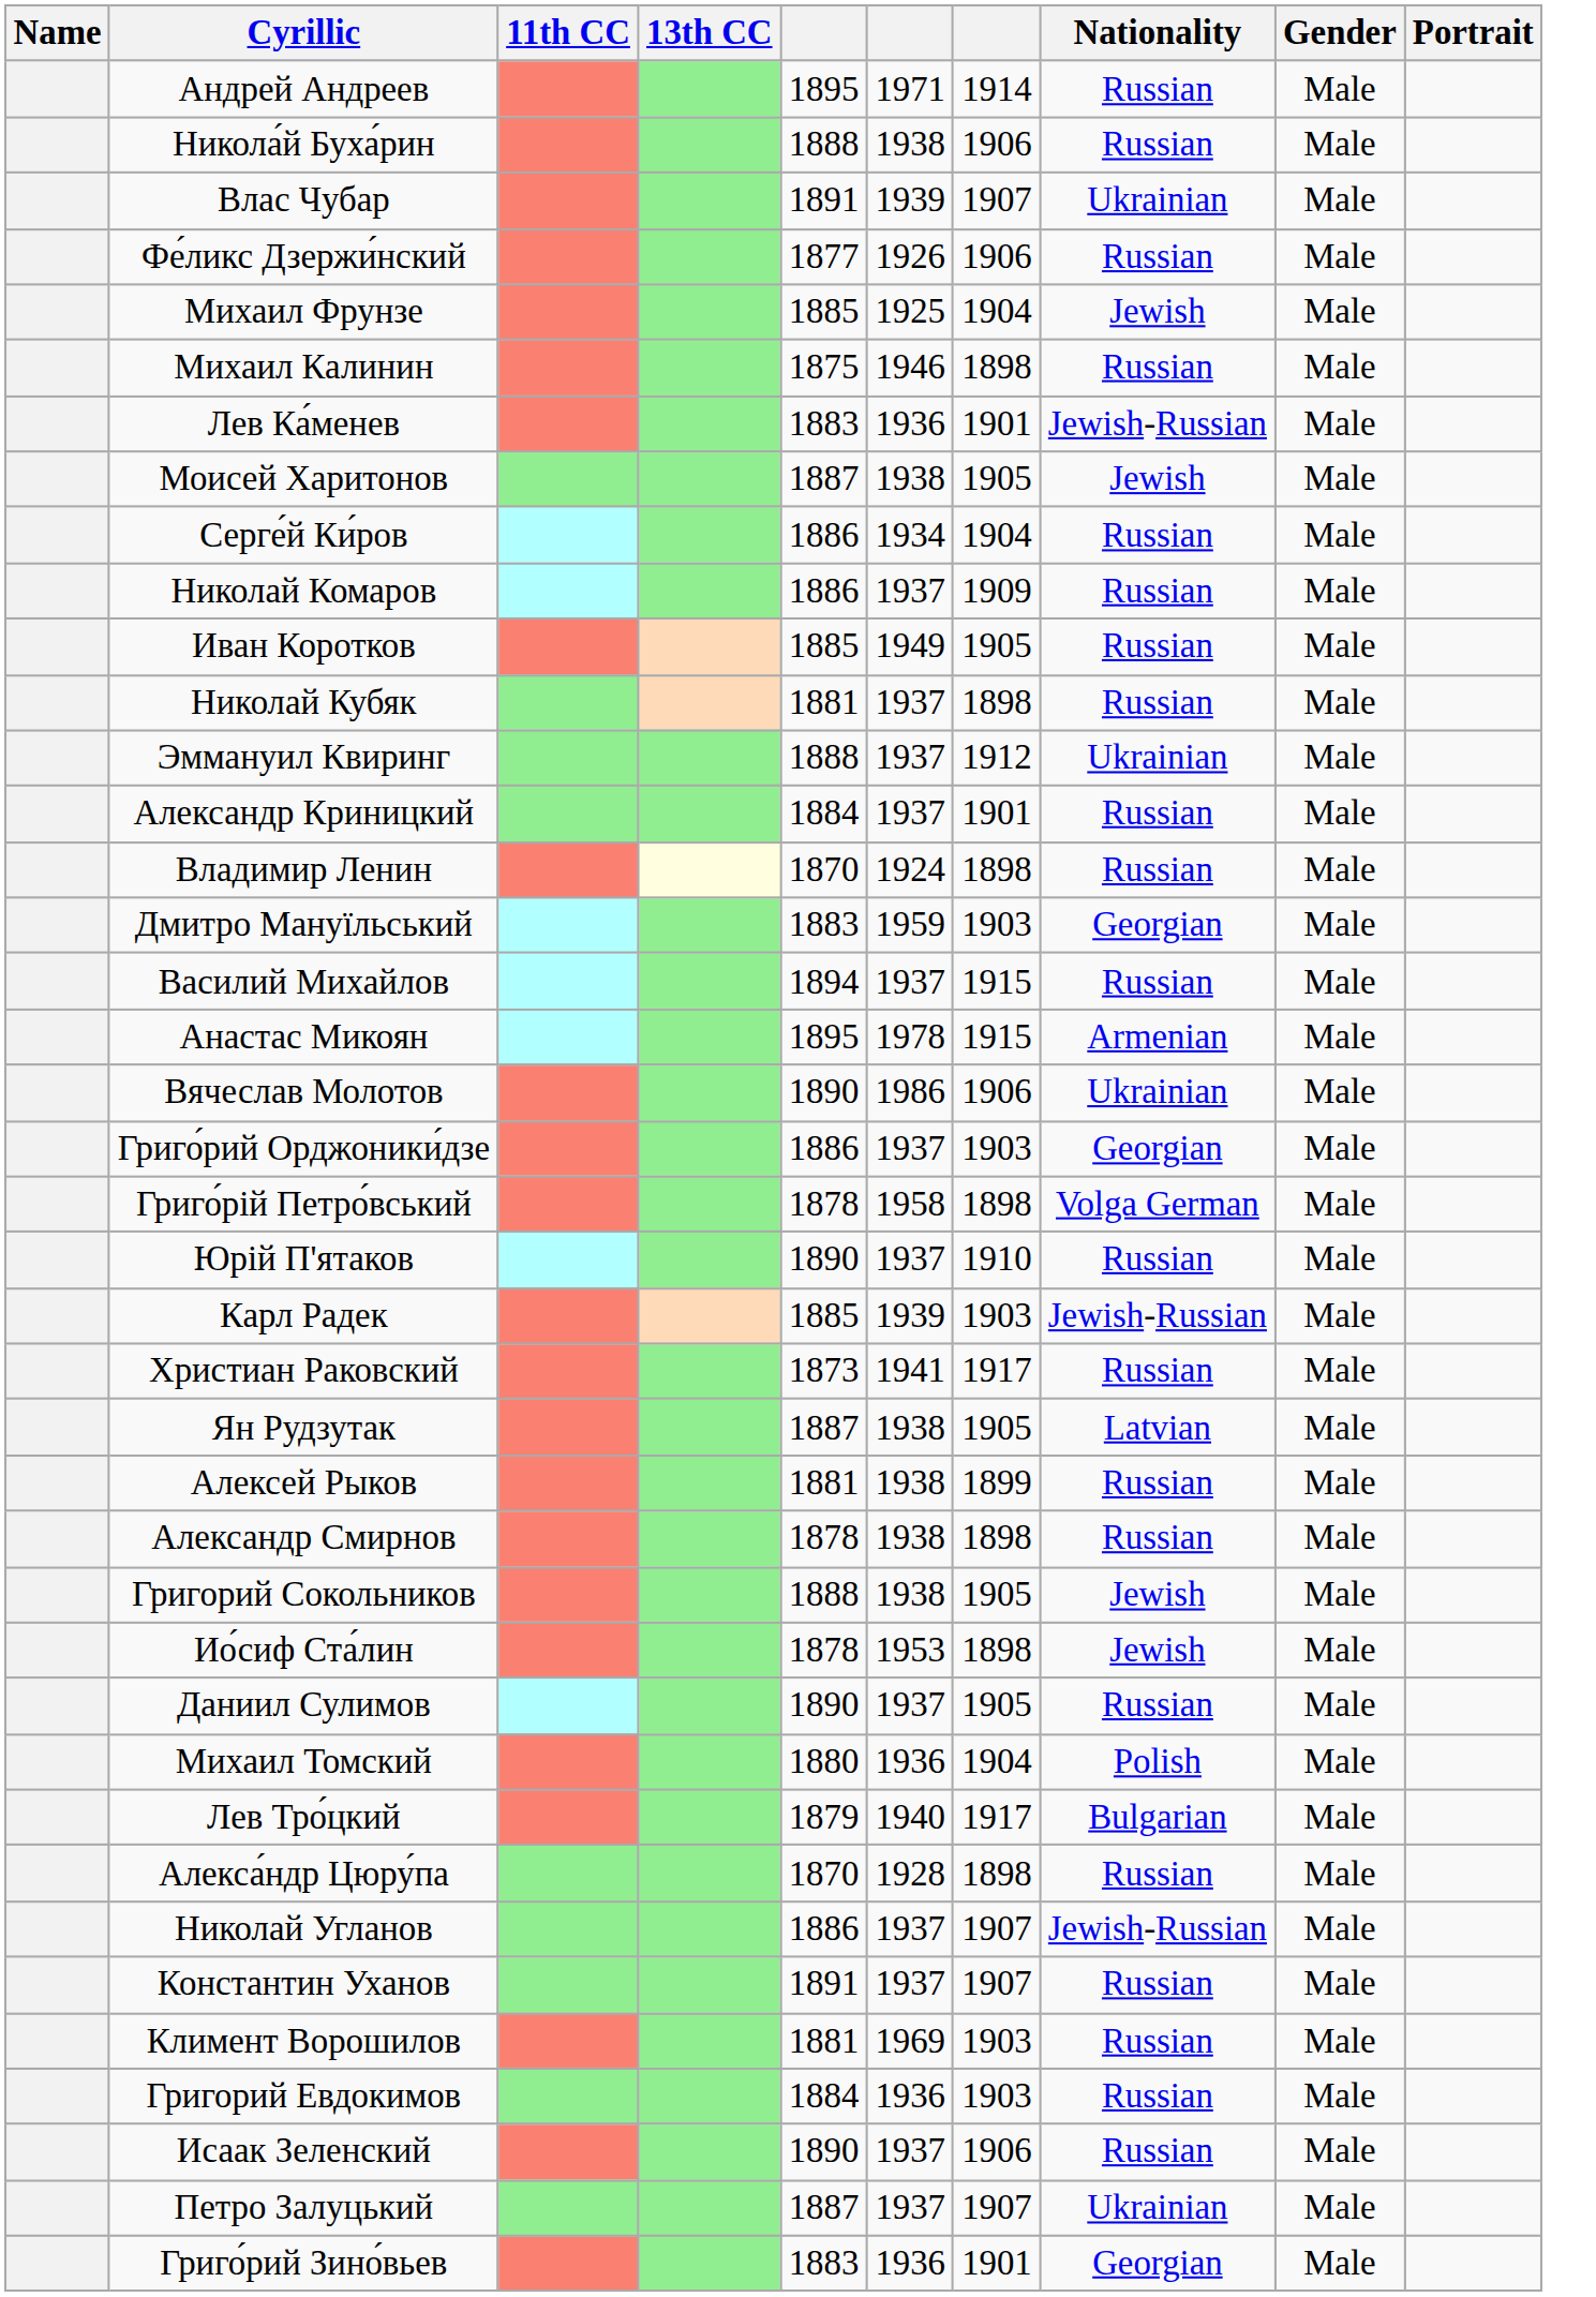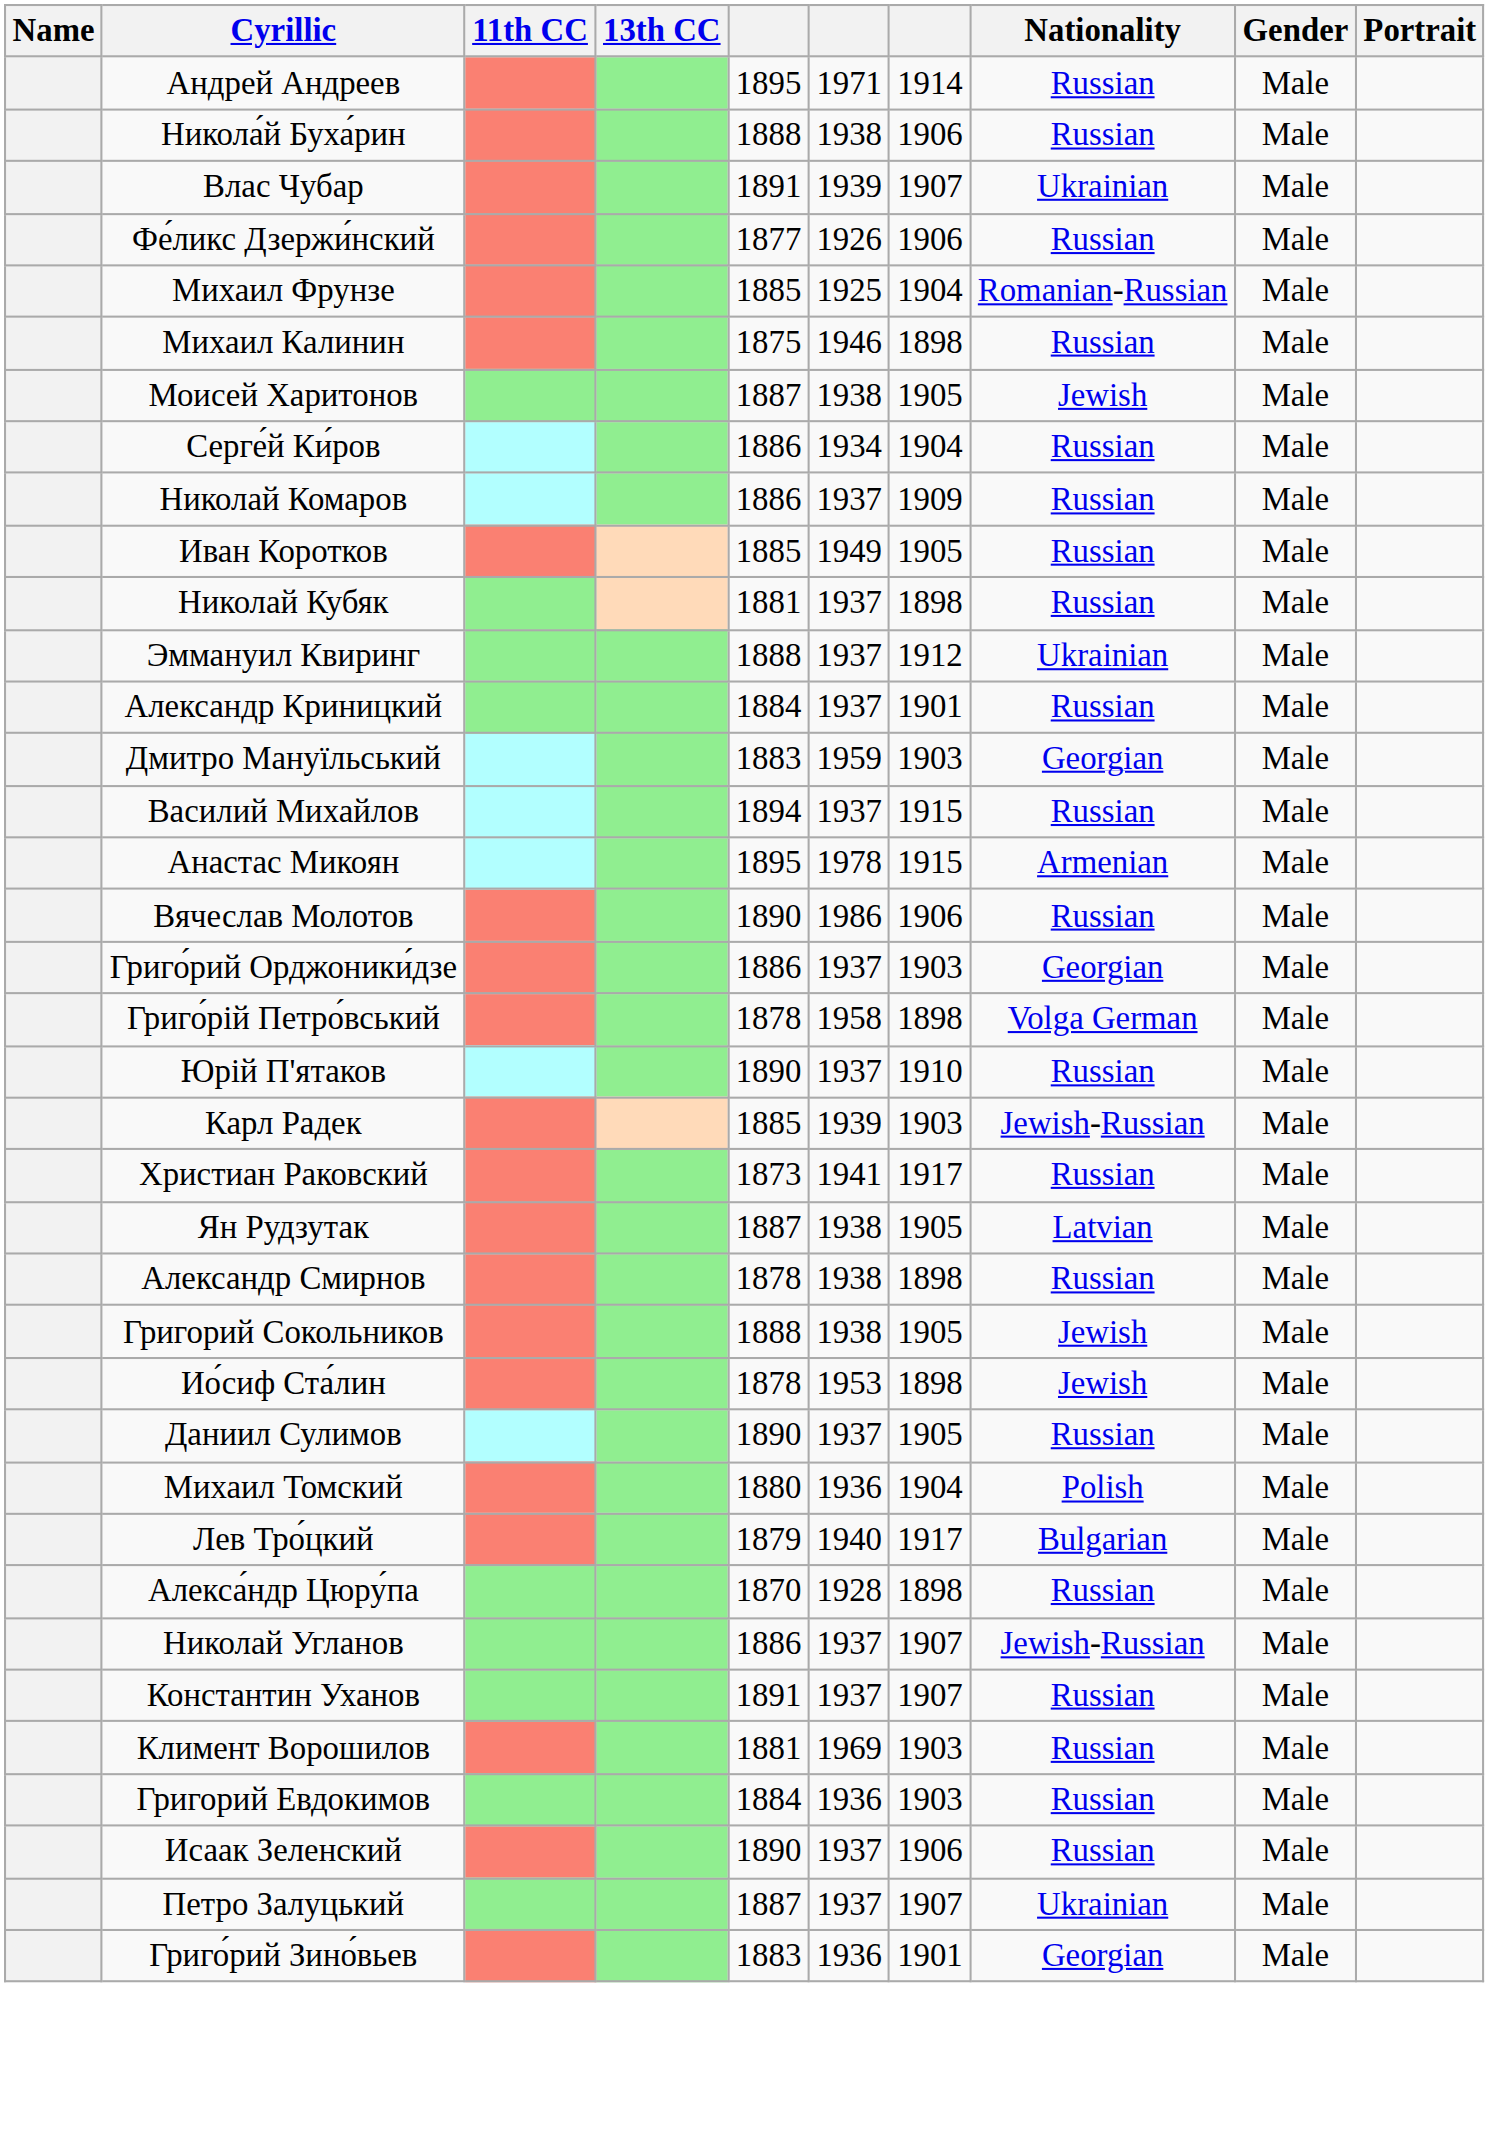 <table class="wikitable sortable" style=text-align:center>
 <tr>
 <th scope="col">Name</th>
 <th scope="col" class="unsortable"><a href='#'>Cyrillic</a></th>
 <th scope="col"><a href='#'>11th CC</a></th>
 <th scope="col"><a href='#'>13th CC</a></th>
 <th scope="col"></th>
 <th scope="col"></th>
 <th scope="col"></th>
 <th scope="col">Nationality</th>
 <th scope="col">Gender</th>
 <th scope="col" class="unsortable">Portrait</th>
 </tr>
 <tr>
 <th align="center" scope="row" style="font-weight:normal;"></th>
 <td>Андрей Андреев</td>
 <td bgcolor = Salmon></td>
 <td bgcolor = LightGreen></td>
 <td>1895</td>
 <td>1971</td>
 <td>1914</td>
 <td><a href='#'>Russian</a></td>
 <td>Male</td>
 <td></td>
 </tr>
 <tr>
 <th align="center" scope="row" style="font-weight:normal;"></th>
 <td>Никола́й Буха́рин</td>
 <td bgcolor = Salmon></td>
 <td bgcolor = LightGreen></td>
 <td>1888</td>
 <td>1938</td>
 <td>1906</td>
 <td><a href='#'>Russian</a></td>
 <td>Male</td>
 <td></td>
 </tr>
 <tr>
 <th align="center" scope="row" style="font-weight:normal;"></th>
 <td>Влас Чубар</td>
 <td bgcolor = Salmon></td>
 <td bgcolor = LightGreen></td>
 <td>1891</td>
 <td>1939</td>
 <td>1907</td>
 <td><a href='#'>Ukrainian</a></td>
 <td>Male</td>
 <td></td>
 </tr>
 <tr>
 <th align="center" scope="row" style="font-weight:normal;"></th>
 <td>Фе́ликс Дзержи́нский</td>
 <td bgcolor = Salmon></td>
 <td bgcolor = LightGreen></td>
 <td>1877</td>
 <td>1926</td>
 <td>1906</td>
 <td><a href='#'>Russian</a></td>
 <td>Male</td>
 <td></td>
 </tr>
 <tr>
 <th align="center" scope="row" style="font-weight:normal;"></th>
 <td>Михаил Фрунзе</td>
 <td bgcolor="Salmon"></td>
 <td bgcolor="LightGreen"></td>
 <td>1885</td>
 <td>1925</td>
 <td>1904</td>
-<td><a href='#'>Jewish</a></td>
+<td><a href='#'>Romanian</a>-<a href='#'>Russian</a><br></td>
 <td>Male</td>
 <td></td>
 </tr>
 <tr>
 <th align="center" scope="row" style="font-weight:normal;"></th>
 <td>Михаил Калинин</td>
 <td bgcolor="Salmon"></td>
 <td bgcolor="LightGreen"></td>
 <td>1875</td>
 <td>1946</td>
 <td>1898</td>
 <td><a href='#'>Russian</a></td>
-<td>Male</td>
-<td></td>
-</tr>
-<tr>
-<th align="center" scope="row" style="font-weight:normal;"></th>
-<td>Лев Ка́менев</td>
-<td bgcolor="Salmon"></td>
-<td bgcolor="LightGreen"></td>
-<td>1883</td>
-<td>1936</td>
-<td>1901</td>
-<td><a href='#'>Jewish</a>-<a href='#'>Russian</a><br></td>
 <td>Male</td>
 <td></td>
 </tr>
 <tr>
 <th align="center" scope="row" style="font-weight:normal;"></th>
 <td>Моисей Харитонов</td>
 <td bgcolor="LightGreen"></td>
 <td bgcolor="LightGreen"></td>
 <td>1887</td>
 <td>1938</td>
 <td>1905</td>
 <td><a href='#'>Jewish</a></td>
 <td>Male</td>
 <td></td>
 </tr>
 <tr>
 <th align="center" scope="row" style="font-weight:normal;"></th>
 <td>Серге́й Ки́ров</td>
 <td bgcolor="#B2FFFF"></td>
 <td bgcolor="LightGreen"></td>
 <td>1886</td>
 <td>1934</td>
 <td>1904</td>
 <td><a href='#'>Russian</a></td>
 <td>Male</td>
 <td></td>
 </tr>
 <tr>
 <th align="center" scope="row" style="font-weight:normal;"></th>
 <td>Николай Комаров</td>
 <td bgcolor="#B2FFFF"></td>
 <td bgcolor="LightGreen"></td>
 <td>1886</td>
 <td>1937</td>
 <td>1909</td>
 <td><a href='#'>Russian</a></td>
 <td>Male</td>
 <td></td>
 </tr>
 <tr>
 <th align="center" scope="row" style="font-weight:normal;"></th>
 <td>Иван Коротков</td>
 <td bgcolor="Salmon"></td>
 <td bgcolor="PeachPuff"></td>
 <td>1885</td>
 <td>1949</td>
 <td>1905</td>
 <td><a href='#'>Russian</a></td>
 <td>Male</td>
 <td></td>
 </tr>
 <tr>
 <th align="center" scope="row" style="font-weight:normal;"></th>
 <td>Николай Кубяк</td>
 <td bgcolor="LightGreen"></td>
 <td bgcolor="PeachPuff"></td>
 <td>1881</td>
 <td>1937</td>
 <td>1898</td>
 <td><a href='#'>Russian</a></td>
 <td>Male</td>
 <td></td>
 </tr>
 <tr>
 <th align="center" scope="row" style="font-weight:normal;"></th>
 <td>Эммануил Квиринг</td>
 <td bgcolor="LightGreen"></td>
 <td bgcolor="LightGreen"></td>
 <td>1888</td>
 <td>1937</td>
 <td>1912</td>
 <td><a href='#'>Ukrainian</a></td>
 <td>Male</td>
 <td></td>
 </tr>
 <tr>
 <th align="center" scope="row" style="font-weight:normal;"></th>
 <td>Александр Криницкий</td>
 <td bgcolor="LightGreen"></td>
 <td bgcolor="LightGreen"></td>
 <td>1884</td>
 <td>1937</td>
 <td>1901</td>
 <td><a href='#'>Russian</a></td>
 <td>Male</td>
 <td></td>
 </tr>
 <tr>
 <th align="center" scope="row" style="font-weight:normal;"></th>
-<td>Владимир Ленин</td>
-<td bgcolor="Salmon"></td>
-<td bgcolor="LightYellow"></td>
-<td>1870</td>
-<td>1924</td>
-<td>1898</td>
-<td><a href='#'>Russian</a></td>
-<td>Male</td>
-<td></td>
-</tr>
-<tr>
-<th align="center" scope="row" style="font-weight:normal;"></th>
 <td>Дмитро Мануїльський</td>
 <td bgcolor="#B2FFFF"></td>
 <td bgcolor="LightGreen"></td>
 <td>1883</td>
 <td>1959</td>
 <td>1903</td>
 <td><a href='#'>Georgian</a></td>
 <td>Male</td>
 <td></td>
 </tr>
 <tr>
 <th align="center" scope="row" style="font-weight:normal;"></th>
 <td>Василий Михайлов</td>
 <td bgcolor="#B2FFFF"></td>
 <td bgcolor="LightGreen"></td>
 <td>1894</td>
 <td>1937</td>
 <td>1915</td>
 <td><a href='#'>Russian</a></td>
 <td>Male</td>
 <td></td>
 </tr>
 <tr>
 <th align="center" scope="row" style="font-weight:normal;"></th>
 <td>Анастас Микоян</td>
 <td bgcolor="#B2FFFF"></td>
 <td bgcolor="LightGreen"></td>
 <td>1895</td>
 <td>1978</td>
 <td>1915</td>
 <td><a href='#'>Armenian</a></td>
 <td>Male</td>
 <td></td>
 </tr>
 <tr>
 <th align="center" scope="row" style="font-weight:normal;"></th>
 <td>Вячеслав Молотов</td>
 <td bgcolor="Salmon"></td>
 <td bgcolor="LightGreen"></td>
 <td>1890</td>
 <td>1986</td>
 <td>1906</td>
-<td><a href='#'>Ukrainian</a></td>
+<td><a href='#'>Russian</a></td>
 <td>Male</td>
 <td></td>
 </tr>
 <tr>
 <th align="center" scope="row" style="font-weight:normal;"></th>
 <td>Григо́рий Орджоники́дзе</td>
 <td bgcolor="Salmon"></td>
 <td bgcolor="LightGreen"></td>
 <td>1886</td>
 <td>1937</td>
 <td>1903</td>
 <td><a href='#'>Georgian</a></td>
 <td>Male</td>
 <td></td>
 </tr>
 <tr>
 <th align="center" scope="row" style="font-weight:normal;"></th>
 <td>Григо́рій Петро́вський</td>
 <td bgcolor="Salmon"></td>
 <td bgcolor="LightGreen"></td>
 <td>1878</td>
 <td>1958</td>
 <td>1898</td>
 <td><a href='#'>Volga German</a></td>
 <td>Male</td>
 <td></td>
 </tr>
 <tr>
 <th align="center" scope="row" style="font-weight:normal;"></th>
 <td>Юрій П'ятаков</td>
 <td bgcolor="#B2FFFF"></td>
 <td bgcolor="LightGreen"></td>
 <td>1890</td>
 <td>1937</td>
 <td>1910</td>
 <td><a href='#'>Russian</a></td>
 <td>Male</td>
 <td></td>
 </tr>
 <tr>
 <th align="center" scope="row" style="font-weight:normal;"></th>
 <td>Карл Радек</td>
 <td bgcolor="Salmon"></td>
 <td bgcolor="PeachPuff"></td>
 <td>1885</td>
 <td>1939</td>
 <td>1903</td>
 <td><a href='#'>Jewish</a>-<a href='#'>Russian</a><br></td>
 <td>Male</td>
 <td></td>
 </tr>
 <tr>
 <th align="center" scope="row" style="font-weight:normal;"></th>
 <td>Христиан Раковский</td>
 <td bgcolor="Salmon"></td>
 <td bgcolor="LightGreen"></td>
 <td>1873</td>
 <td>1941</td>
 <td>1917</td>
 <td><a href='#'>Russian</a></td>
 <td>Male</td>
 <td></td>
 </tr>
 <tr>
 <th align="center" scope="row" style="font-weight:normal;"></th>
 <td>Ян Рудзутак</td>
 <td bgcolor="Salmon"></td>
 <td bgcolor="LightGreen"></td>
 <td>1887</td>
 <td>1938</td>
 <td>1905</td>
 <td><a href='#'>Latvian</a></td>
-<td>Male</td>
-<td></td>
-</tr>
-<tr>
-<th align="center" scope="row" style="font-weight:normal;"></th>
-<td>Алексей Рыков</td>
-<td bgcolor="Salmon"></td>
-<td bgcolor="LightGreen"></td>
-<td>1881</td>
-<td>1938</td>
-<td>1899</td>
-<td><a href='#'>Russian</a></td>
 <td>Male</td>
 <td></td>
 </tr>
 <tr>
 <th align="center" scope="row" style="font-weight:normal;"></th>
 <td>Александр Смирнов</td>
 <td bgcolor="Salmon"></td>
 <td bgcolor="LightGreen"></td>
 <td>1878</td>
 <td>1938</td>
 <td>1898</td>
 <td><a href='#'>Russian</a></td>
 <td>Male</td>
 <td></td>
 </tr>
 <tr>
 <th align="center" scope="row" style="font-weight:normal;"></th>
 <td>Григорий Сокольников</td>
 <td bgcolor="Salmon"></td>
 <td bgcolor="LightGreen"></td>
 <td>1888</td>
 <td>1938</td>
 <td>1905</td>
 <td><a href='#'>Jewish</a></td>
 <td>Male</td>
 <td></td>
 </tr>
 <tr>
 <th align="center" scope="row" style="font-weight:normal;"></th>
 <td>Ио́сиф Ста́лин</td>
 <td bgcolor="Salmon"></td>
 <td bgcolor="LightGreen"></td>
 <td>1878</td>
 <td>1953</td>
 <td>1898</td>
 <td><a href='#'>Jewish</a></td>
 <td>Male</td>
 <td></td>
 </tr>
 <tr>
 <th align="center" scope="row" style="font-weight:normal;"></th>
 <td>Даниил Сулимов</td>
 <td bgcolor="#B2FFFF"></td>
 <td bgcolor="LightGreen"></td>
 <td>1890</td>
 <td>1937</td>
 <td>1905</td>
 <td><a href='#'>Russian</a></td>
 <td>Male</td>
 <td></td>
 </tr>
 <tr>
 <th align="center" scope="row" style="font-weight:normal;"></th>
 <td>Михаил Томский</td>
 <td bgcolor="Salmon"></td>
 <td bgcolor="LightGreen"></td>
 <td>1880</td>
 <td>1936</td>
 <td>1904</td>
 <td><a href='#'>Polish</a></td>
 <td>Male</td>
 <td></td>
 </tr>
 <tr>
 <th align="center" scope="row" style="font-weight:normal;"></th>
 <td>Лев Тро́цкий</td>
 <td bgcolor="Salmon"></td>
 <td bgcolor="LightGreen"></td>
 <td>1879</td>
 <td>1940</td>
 <td>1917</td>
 <td><a href='#'>Bulgarian</a></td>
 <td>Male</td>
 <td></td>
 </tr>
 <tr>
 <th align="center" scope="row" style="font-weight:normal;"></th>
 <td>Алекса́ндр Цюру́па</td>
 <td bgcolor="LightGreen"></td>
 <td bgcolor="LightGreen"></td>
 <td>1870</td>
 <td>1928</td>
 <td>1898</td>
 <td><a href='#'>Russian</a></td>
 <td>Male</td>
 <td></td>
 </tr>
 <tr>
 <th align="center" scope="row" style="font-weight:normal;"></th>
 <td>Николай Угланов</td>
 <td bgcolor="LightGreen"></td>
 <td bgcolor="LightGreen"></td>
 <td>1886</td>
 <td>1937</td>
 <td>1907</td>
 <td><a href='#'>Jewish</a>-<a href='#'>Russian</a><br></td>
 <td>Male</td>
 <td></td>
 </tr>
 <tr>
 <th align="center" scope="row" style="font-weight:normal;"></th>
 <td>Константин Уханов</td>
 <td bgcolor="LightGreen"></td>
 <td bgcolor="LightGreen"></td>
 <td>1891</td>
 <td>1937</td>
 <td>1907</td>
 <td><a href='#'>Russian</a></td>
 <td>Male</td>
 <td></td>
 </tr>
 <tr>
 <th align="center" scope="row" style="font-weight:normal;"></th>
 <td>Климент Ворошилов</td>
 <td bgcolor="Salmon"></td>
 <td bgcolor="LightGreen"></td>
 <td>1881</td>
 <td>1969</td>
 <td>1903</td>
 <td><a href='#'>Russian</a></td>
 <td>Male</td>
 <td></td>
 </tr>
 <tr>
 <th align="center" scope="row" style="font-weight:normal;"></th>
 <td>Григорий Евдокимов</td>
 <td bgcolor = LightGreen></td>
 <td bgcolor = LightGreen></td>
 <td>1884</td>
 <td>1936</td>
 <td>1903</td>
 <td><a href='#'>Russian</a></td>
 <td>Male</td>
 <td></td>
 </tr>
 <tr>
 <th align="center" scope="row" style="font-weight:normal;"></th>
 <td>Исаак Зеленский</td>
 <td bgcolor = Salmon></td>
 <td bgcolor = LightGreen></td>
 <td>1890</td>
 <td>1937</td>
 <td>1906</td>
 <td><a href='#'>Russian</a></td>
 <td>Male</td>
 <td></td>
 </tr>
 <tr>
 <th align="center" scope="row" style="font-weight:normal;"></th>
 <td>Петро Залуцький</td>
 <td bgcolor = LightGreen></td>
 <td bgcolor = LightGreen></td>
 <td>1887</td>
 <td>1937</td>
 <td>1907</td>
 <td><a href='#'>Ukrainian</a></td>
 <td>Male</td>
 <td></td>
 </tr>
 <tr>
 <th align="center" scope="row" style="font-weight:normal;"></th>
 <td>Григо́рий Зино́вьев</td>
 <td bgcolor = Salmon></td>
 <td bgcolor = LightGreen></td>
 <td>1883</td>
 <td>1936</td>
 <td>1901</td>
 <td><a href='#'>Georgian</a></td>
 <td>Male</td>
 <td></td>
 </tr>
 </table>
